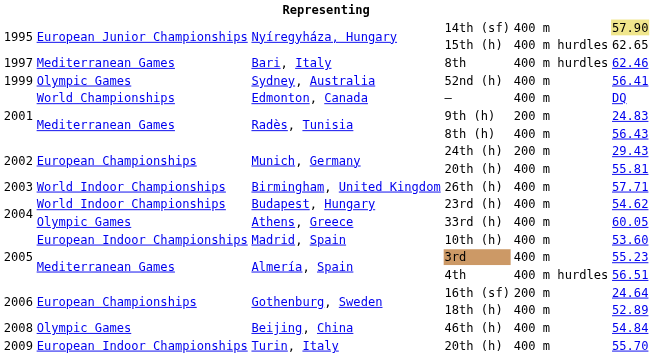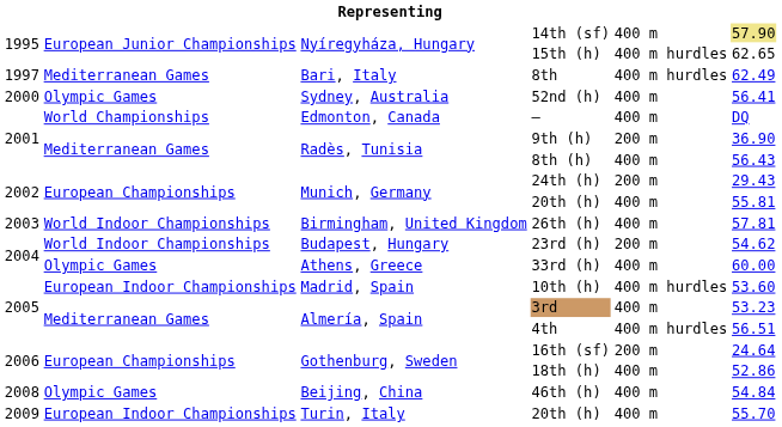 <table>
 <tr>
 <th colspan="6">Representing </th>
 </tr>
 <tr>
 <td rowspan=2>1995</td>
 <td rowspan=2><a href='#'>European Junior Championships</a></td>
 <td rowspan=2><a href='#'>Nyíregyháza, Hungary</a></td>
 <td>14th (sf)</td>
 <td>400 m</td>
 <td style="background: khaki;">57.90</td>
 </tr>
 <tr>
 <td>15th (h)</td>
 <td>400 m hurdles</td>
 <td>62.65</td>
 </tr>
 <tr>
 <td>1997</td>
 <td><a href='#'>Mediterranean Games</a></td>
 <td><a href='#'>Bari</a>, <a href='#'>Italy</a></td>
 <td>8th</td>
 <td>400 m hurdles</td>
-<td><a href='#'>62.46</a></td>
+<td><a href='#'>62.49</a></td>
 </tr>
 <tr>
-<td>1999</td>
+<td>2000</td>
 <td><a href='#'>Olympic Games</a></td>
 <td><a href='#'>Sydney</a>, <a href='#'>Australia</a></td>
 <td>52nd (h)</td>
 <td>400 m</td>
 <td><a href='#'>56.41</a></td>
 </tr>
 <tr>
 <td rowspan=3>2001</td>
 <td><a href='#'>World Championships</a></td>
 <td><a href='#'>Edmonton</a>, <a href='#'>Canada</a></td>
 <td>–</td>
 <td>400 m</td>
 <td><a href='#'>DQ</a></td>
 </tr>
 <tr>
 <td rowspan=2><a href='#'>Mediterranean Games</a></td>
 <td rowspan=2><a href='#'>Radès</a>, <a href='#'>Tunisia</a></td>
 <td>9th (h)</td>
 <td>200 m</td>
-<td><a href='#'>24.83</a></td>
+<td><a href='#'>36.90</a></td>
 </tr>
 <tr>
 <td>8th (h)</td>
 <td>400 m</td>
 <td><a href='#'>56.43</a></td>
 </tr>
 <tr>
 <td rowspan=2>2002</td>
 <td rowspan=2><a href='#'>European Championships</a></td>
 <td rowspan=2><a href='#'>Munich</a>, <a href='#'>Germany</a></td>
 <td>24th (h)</td>
 <td>200 m</td>
 <td><a href='#'>29.43</a></td>
 </tr>
 <tr>
 <td>20th (h)</td>
 <td>400 m</td>
 <td><a href='#'>55.81</a></td>
 </tr>
 <tr>
 <td>2003</td>
 <td><a href='#'>World Indoor Championships</a></td>
 <td><a href='#'>Birmingham</a>, <a href='#'>United Kingdom</a></td>
 <td>26th (h)</td>
 <td>400 m</td>
-<td><a href='#'>57.71</a></td>
+<td><a href='#'>57.81</a></td>
 </tr>
 <tr>
 <td rowspan=2>2004</td>
 <td><a href='#'>World Indoor Championships</a></td>
 <td><a href='#'>Budapest</a>, <a href='#'>Hungary</a></td>
 <td>23rd (h)</td>
-<td>400 m</td>
+<td>200 m</td>
 <td><a href='#'>54.62</a></td>
 </tr>
 <tr>
 <td><a href='#'>Olympic Games</a></td>
 <td><a href='#'>Athens</a>, <a href='#'>Greece</a></td>
 <td>33rd (h)</td>
 <td>400 m</td>
-<td><a href='#'>60.05</a></td>
+<td><a href='#'>60.00</a></td>
 </tr>
 <tr>
 <td rowspan=3>2005</td>
 <td><a href='#'>European Indoor Championships</a></td>
 <td><a href='#'>Madrid</a>, <a href='#'>Spain</a></td>
 <td>10th (h)</td>
-<td>400 m</td>
+<td>400 m hurdles</td>
 <td><a href='#'>53.60</a></td>
 </tr>
 <tr>
 <td rowspan=2><a href='#'>Mediterranean Games</a></td>
 <td rowspan=2><a href='#'>Almería</a>, <a href='#'>Spain</a></td>
 <td bgcolor=cc9966>3rd</td>
 <td>400 m</td>
-<td><a href='#'>55.23</a></td>
+<td><a href='#'>53.23</a></td>
 </tr>
 <tr>
 <td>4th</td>
 <td>400 m hurdles</td>
 <td><a href='#'>56.51</a></td>
 </tr>
 <tr>
 <td rowspan=2>2006</td>
 <td rowspan=2><a href='#'>European Championships</a></td>
 <td rowspan=2><a href='#'>Gothenburg</a>, <a href='#'>Sweden</a></td>
 <td>16th (sf)</td>
 <td>200 m</td>
 <td><a href='#'>24.64</a></td>
 </tr>
 <tr>
 <td>18th (h)</td>
 <td>400 m</td>
-<td><a href='#'>52.89</a></td>
+<td><a href='#'>52.86</a></td>
 </tr>
 <tr>
 <td>2008</td>
 <td><a href='#'>Olympic Games</a></td>
 <td><a href='#'>Beijing</a>, <a href='#'>China</a></td>
 <td>46th (h)</td>
 <td>400 m</td>
 <td><a href='#'>54.84</a></td>
 </tr>
 <tr>
 <td>2009</td>
 <td><a href='#'>European Indoor Championships</a></td>
 <td><a href='#'>Turin</a>, <a href='#'>Italy</a></td>
 <td>20th (h)</td>
 <td>400 m</td>
 <td><a href='#'>55.70</a></td>
 </tr>
 </table>
